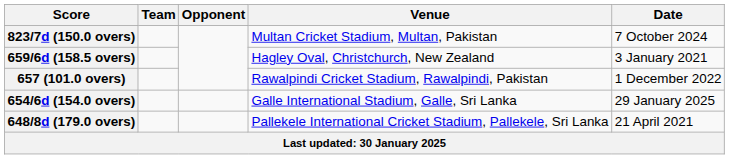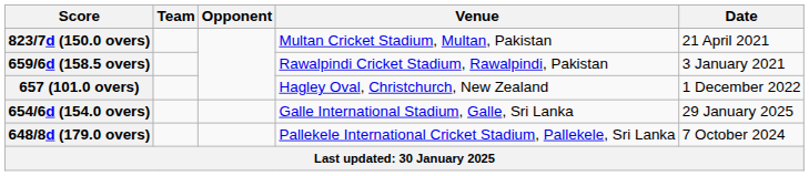 <table class="wikitable sortable">
 <tr>
 <th>Score</th>
 <th>Team</th>
 <th>Opponent</th>
 <th>Venue</th>
 <th>Date</th>
 </tr>
 <tr>
 <th>823/7<a href='#'>d</a> (150.0 overs)</th>
 <td></td>
 <td rowspan=3></td>
 <td><a href='#'>Multan Cricket Stadium</a>, <a href='#'>Multan</a>, Pakistan</td>
-<td>7 October 2024</td>
+<td>21 April 2021</td>
 </tr>
 <tr>
 <th>659/6<a href='#'>d</a> (158.5 overs)</th>
 <td></td>
-<td><a href='#'>Hagley Oval</a>, <a href='#'>Christchurch</a>, New Zealand</td>
+<td><a href='#'>Rawalpindi Cricket Stadium</a>, <a href='#'>Rawalpindi</a>, Pakistan</td>
 <td>3 January 2021</td>
 </tr>
 <tr>
 <th>657 (101.0 overs)</th>
 <td></td>
-<td><a href='#'>Rawalpindi Cricket Stadium</a>, <a href='#'>Rawalpindi</a>, Pakistan</td>
+<td><a href='#'>Hagley Oval</a>, <a href='#'>Christchurch</a>, New Zealand</td>
 <td>1 December 2022</td>
 </tr>
 <tr>
 <th>654/6<a href='#'>d</a> (154.0 overs)</th>
 <td></td>
 <td></td>
 <td><a href='#'>Galle International Stadium</a>, <a href='#'>Galle</a>, Sri Lanka</td>
 <td>29 January 2025</td>
 </tr>
 <tr>
 <th>648/8<a href='#'>d</a> (179.0 overs)</th>
 <td></td>
 <td></td>
 <td><a href='#'>Pallekele International Cricket Stadium</a>, <a href='#'>Pallekele</a>, Sri Lanka</td>
-<td>21 April 2021</td>
+<td>7 October 2024</td>
 </tr>
 <tr>
 <th colspan="6"><small>Last updated: 30 January 2025</small></th>
 </tr>
 </table>
